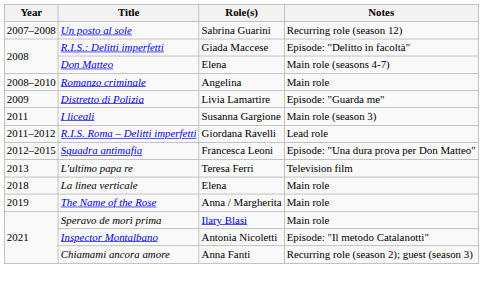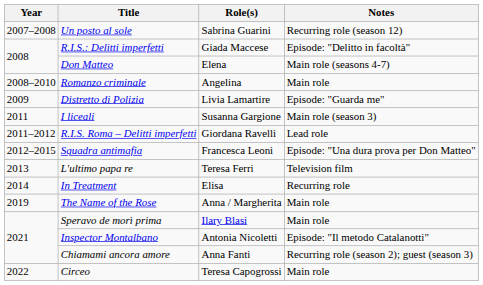 <table class="wikitable plainrowheaders sortable">
 <tr>
 <th scope="col">Year</th>
 <th scope="col">Title</th>
 <th scope="col">Role(s)</th>
 <th scope="col" class="unsortable">Notes</th>
 </tr>
 <tr>
 <td>2007–2008</td>
 <td><em><a href='#'>Un posto al sole</a></em></td>
 <td>Sabrina Guarini</td>
 <td>Recurring role (season 12)</td>
 </tr>
 <tr>
 <td rowspan="2">2008</td>
 <td><em><a href='#'>R.I.S.: Delitti imperfetti</a></em></td>
 <td>Giada Maccese</td>
 <td>Episode: "Delitto in facoltà"</td>
 </tr>
 <tr>
 <td><em><a href='#'>Don Matteo</a></em></td>
 <td>Elena</td>
 <td>Main role (seasons 4-7)</td>
 </tr>
 <tr>
 <td>2008–2010</td>
 <td><em><a href='#'>Romanzo criminale</a></em></td>
 <td>Angelina</td>
 <td>Main role</td>
 </tr>
 <tr>
 <td>2009</td>
 <td><em><a href='#'>Distretto di Polizia</a></em></td>
 <td>Livia Lamartire</td>
 <td>Episode: "Guarda me"</td>
 </tr>
 <tr>
 <td>2011</td>
 <td><em><a href='#'>I liceali</a></em></td>
 <td>Susanna Gargione</td>
 <td>Main role (season 3)</td>
 </tr>
 <tr>
 <td>2011–2012</td>
 <td><em><a href='#'>R.I.S. Roma – Delitti imperfetti</a></em></td>
 <td>Giordana Ravelli</td>
 <td>Lead role</td>
 </tr>
 <tr>
 <td>2012–2015</td>
 <td><em><a href='#'>Squadra antimafia</a></em></td>
 <td>Francesca Leoni</td>
 <td>Episode: "Una dura prova per Don Matteo"</td>
 </tr>
 <tr>
 <td>2013</td>
 <td><em>L'ultimo papa re</em></td>
 <td>Teresa Ferri</td>
 <td>Television film</td>
 </tr>
 <tr>
-<td>2018</td>
-<td><em>La linea verticale</em></td>
-<td>Elena</td>
-<td>Main role</td>
+<td>2014</td>
+<td><em><a href='#'>In Treatment</a></em></td>
+<td>Elisa</td>
+<td>Recurring role</td>
 </tr>
 <tr>
 <td>2019</td>
 <td><em><a href='#'>The Name of the Rose</a></em></td>
 <td>Anna / Margherita</td>
 <td>Main role</td>
 </tr>
 <tr>
 <td rowspan="3">2021</td>
 <td><em>Speravo de morì prima</em></td>
 <td><a href='#'>Ilary Blasi</a></td>
 <td>Main role</td>
 </tr>
 <tr>
 <td><em><a href='#'>Inspector Montalbano</a></em></td>
 <td>Antonia Nicoletti</td>
 <td>Episode: "Il metodo Catalanotti"</td>
 </tr>
 <tr>
 <td><em>Chiamami ancora amore</em></td>
 <td>Anna Fanti</td>
 <td>Recurring role (season 2); guest (season 3)</td>
 </tr>
+<tr>
+<td>2022</td>
+<td><em>Circeo</em></td>
+<td>Teresa Capogrossi</td>
+<td>Main role</td>
+</tr>
 </table>
